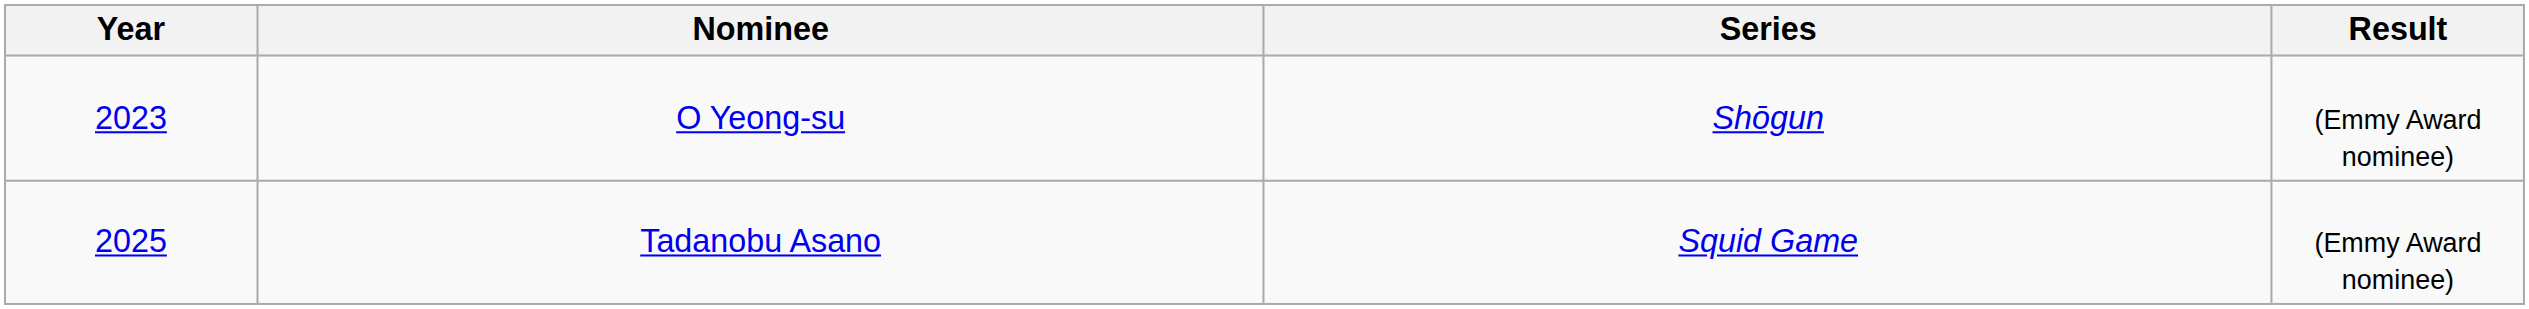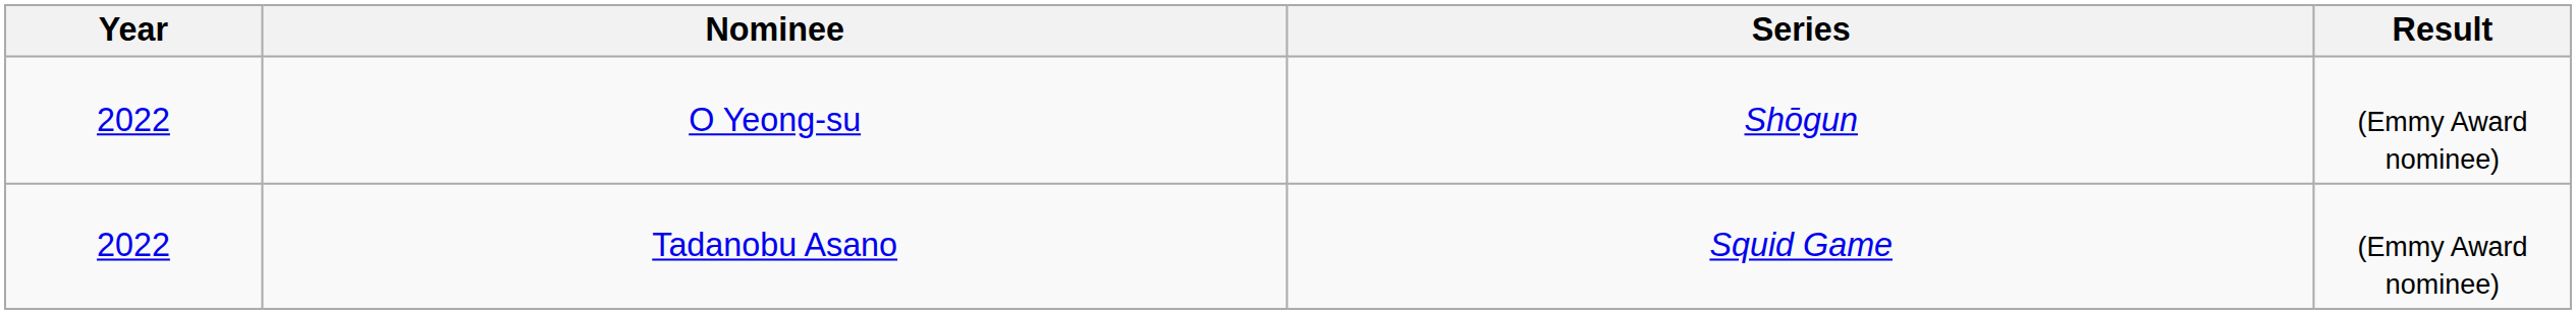 <table class="wikitable" style="text-align: center">
 <tr>
 <th style="width:10%;">Year</th>
 <th style="width:40%;">Nominee</th>
 <th style="width:40%;">Series</th>
 <th style="width:10%;">Result</th>
 </tr>
 <tr>
-<td><a href='#'>2023</a></td>
+<td><a href='#'>2022</a></td>
 <td><a href='#'>O Yeong-su</a></td>
 <td><em><a href='#'>Shōgun</a></em></td>
 <td> <br><small>(Emmy Award nominee)</small></td>
 </tr>
 <tr>
-<td><a href='#'>2025</a></td>
+<td><a href='#'>2022</a></td>
 <td><a href='#'>Tadanobu Asano</a></td>
 <td><em><a href='#'>Squid Game</a></em></td>
 <td> <br><small>(Emmy Award nominee)</small></td>
 </tr>
 </table>
